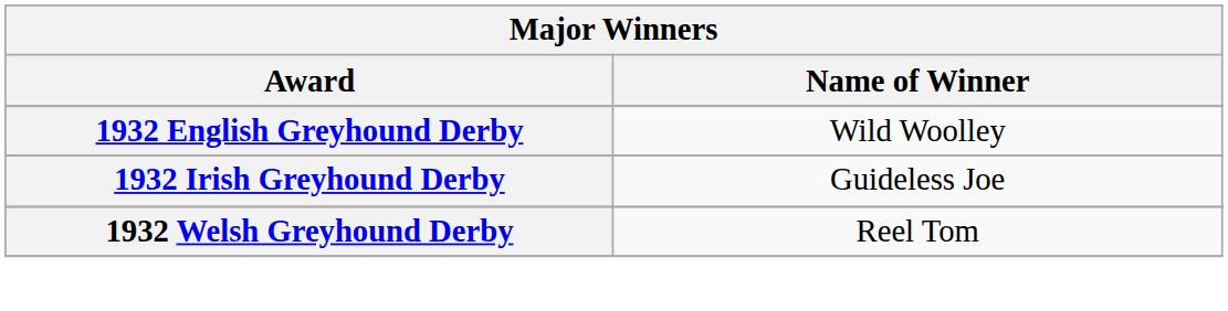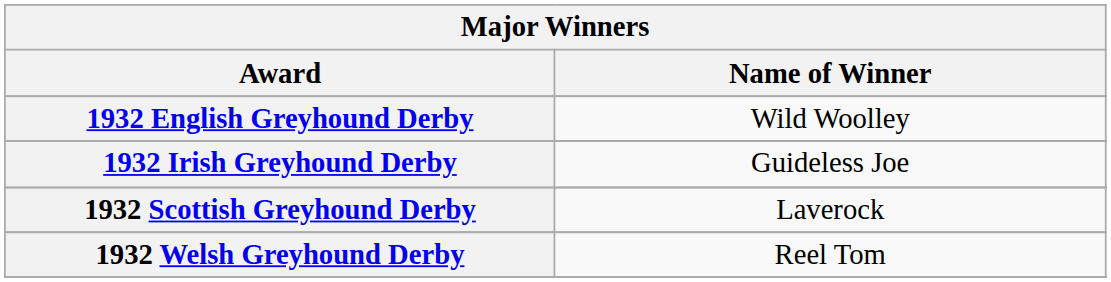 <table class="wikitable">
 <tr>
 <th colspan="2">Major Winners</th>
 </tr>
 <tr>
 <th width=300>Award</th>
 <th width=300>Name of Winner</th>
 </tr>
 <tr>
 </tr>
 <tr align=center>
 <th><a href='#'>1932 English Greyhound Derby</a></th>
 <td>Wild Woolley</td>
 </tr>
 <tr>
 </tr>
 <tr align=center>
 <th><a href='#'>1932 Irish Greyhound Derby</a></th>
 <td>Guideless Joe</td>
 </tr>
 <tr>
 </tr>
+<tr align=center>
+<th>1932 <a href='#'>Scottish Greyhound Derby</a></th>
+<td>Laverock</td>
+</tr>
 <tr>
 </tr>
 <tr align=center>
 <th>1932 <a href='#'>Welsh Greyhound Derby</a></th>
 <td>Reel Tom</td>
 </tr>
 <tr>
 </tr>
 </table>
